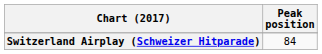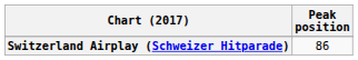 <table class="wikitable sortable plainrowheaders" style="text-align:center">
 <tr>
 <th scope="col">Chart (2017)</th>
 <th scope="col">Peak<br> position</th>
 </tr>
 <tr>
 </tr>
 <tr>
 <th scope="row">Switzerland Airplay (<a href='#'>Schweizer Hitparade</a>)</th>
-<td>84</td>
+<td>86</td>
 </tr>
 </table>
